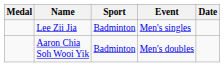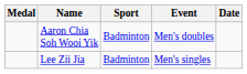 <table class="wikitable sortable" style="font-size: 95%;">
 <tr>
 <th>Medal</th>
 <th>Name</th>
 <th>Sport</th>
 <th>Event</th>
 <th>Date</th>
 </tr>
 <tr>
 <td></td>
+<td><a href='#'>Aaron Chia</a><br><a href='#'>Soh Wooi Yik</a></td>
+<td><a href='#'>Badminton</a></td>
+<td><a href='#'>Men's doubles</a></td>
+<td></td>
+</tr>
+<tr>
+<td></td>
 <td><a href='#'>Lee Zii Jia</a></td>
 <td><a href='#'>Badminton</a></td>
 <td><a href='#'>Men's singles</a></td>
 <td></td>
 </tr>
-<tr>
-<td></td>
-<td><a href='#'>Aaron Chia</a><br><a href='#'>Soh Wooi Yik</a></td>
-<td><a href='#'>Badminton</a></td>
-<td><a href='#'>Men's doubles</a></td>
-<td></td>
-</tr>
 </table>
